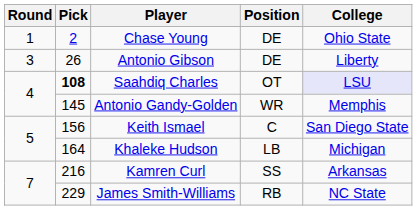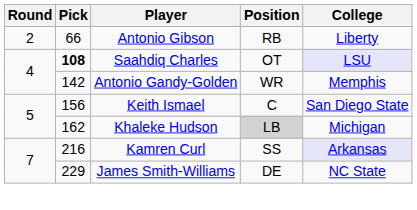 <table class="wikitable sortable sortable" style="text-align:center;">
 <tr>
 <th>Round</th>
 <th>Pick</th>
 <th>Player</th>
 <th>Position</th>
 <th>College</th>
 </tr>
 <tr>
-<td>1</td>
-<td><a href='#'>2</a></td>
-<td><a href='#'>Chase Young</a></td>
-<td>DE</td>
-<td><a href='#'>Ohio State</a></td>
-</tr>
-<tr>
-<td>3</td>
-<td>26</td>
+<td>2</td>
+<td>66</td>
 <td><a href='#'>Antonio Gibson</a></td>
-<td>DE</td>
+<td>RB</td>
 <td><a href='#'>Liberty</a></td>
 </tr>
 <tr>
 <td rowspan=2>4</td>
 <td><strong>108</strong></td>
 <td><a href='#'>Saahdiq Charles</a></td>
 <td>OT</td>
 <td style="background: lavender;"><a href='#'>LSU</a></td>
 </tr>
 <tr>
-<td>145</td>
+<td>142</td>
 <td><a href='#'>Antonio Gandy-Golden</a></td>
 <td>WR</td>
 <td><a href='#'>Memphis</a></td>
 </tr>
 <tr>
 <td rowspan=2>5</td>
 <td>156</td>
 <td><a href='#'>Keith Ismael</a></td>
 <td>C</td>
 <td><a href='#'>San Diego State</a></td>
 </tr>
 <tr>
-<td>164</td>
+<td>162</td>
 <td><a href='#'>Khaleke Hudson</a></td>
-<td>LB</td>
+<td style="background: lightgrey;">LB</td>
 <td><a href='#'>Michigan</a></td>
 </tr>
 <tr>
 <td rowspan=2>7</td>
 <td>216</td>
 <td><a href='#'>Kamren Curl</a></td>
 <td>SS</td>
-<td><a href='#'>Arkansas</a></td>
+<td style="background: lavender;"><a href='#'>Arkansas</a></td>
 </tr>
 <tr>
 <td>229</td>
 <td><a href='#'>James Smith-Williams</a></td>
-<td>RB</td>
+<td>DE</td>
 <td><a href='#'>NC State</a></td>
 </tr>
 </table>
